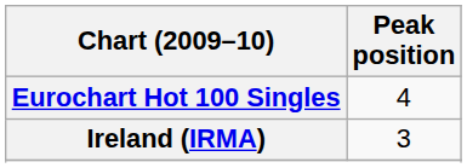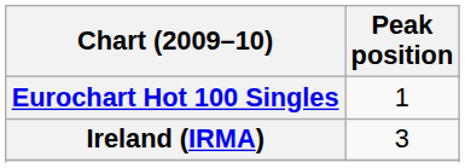 <table class="wikitable plainrowheaders sortable" style="text-align:center">
 <tr>
 <th scope="col">Chart (2009–10)</th>
 <th scope="col">Peak<br>position</th>
 </tr>
 <tr>
 <th scope="row"><a href='#'>Eurochart Hot 100 Singles</a></th>
-<td align="center">4</td>
+<td align="center">1</td>
 </tr>
 <tr>
 <th scope="row">Ireland (<a href='#'>IRMA</a>)</th>
 <td align="center">3</td>
 </tr>
 <tr>
 </tr>
 <tr>
 </tr>
 </table>
